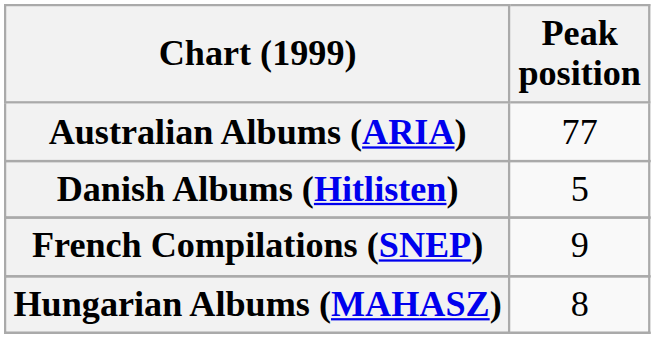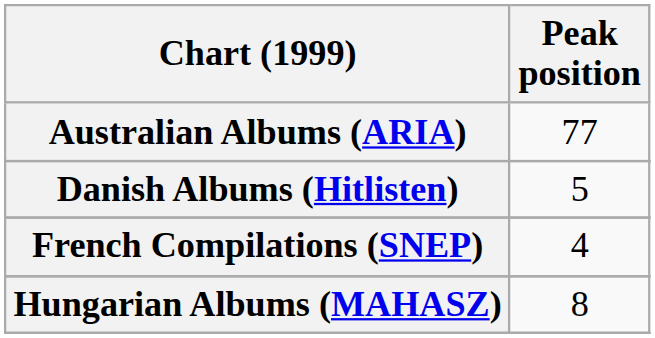 <table class="wikitable sortable plainrowheaders">
 <tr>
 <th scope="col">Chart (1999)</th>
 <th scope="col">Peak<br>position</th>
 </tr>
 <tr>
 <th scope="row">Australian Albums (<a href='#'>ARIA</a>)</th>
 <td style="text-align:center;">77</td>
 </tr>
 <tr>
 </tr>
 <tr>
 </tr>
 <tr>
 <th scope="row">Danish Albums (<a href='#'>Hitlisten</a>)</th>
 <td style="text-align:center;">5</td>
 </tr>
 <tr>
 </tr>
 <tr>
 </tr>
 <tr>
 <th scope="row">French Compilations (<a href='#'>SNEP</a>)</th>
-<td style="text-align:center;">9</td>
+<td style="text-align:center;">4</td>
 </tr>
 <tr>
 </tr>
 <tr>
 <th scope="row">Hungarian Albums (<a href='#'>MAHASZ</a>)</th>
 <td style="text-align:center;">8</td>
 </tr>
 <tr>
 </tr>
 <tr>
 </tr>
 <tr>
 </tr>
 <tr>
 </tr>
 <tr>
 </tr>
 <tr>
 </tr>
 </table>
